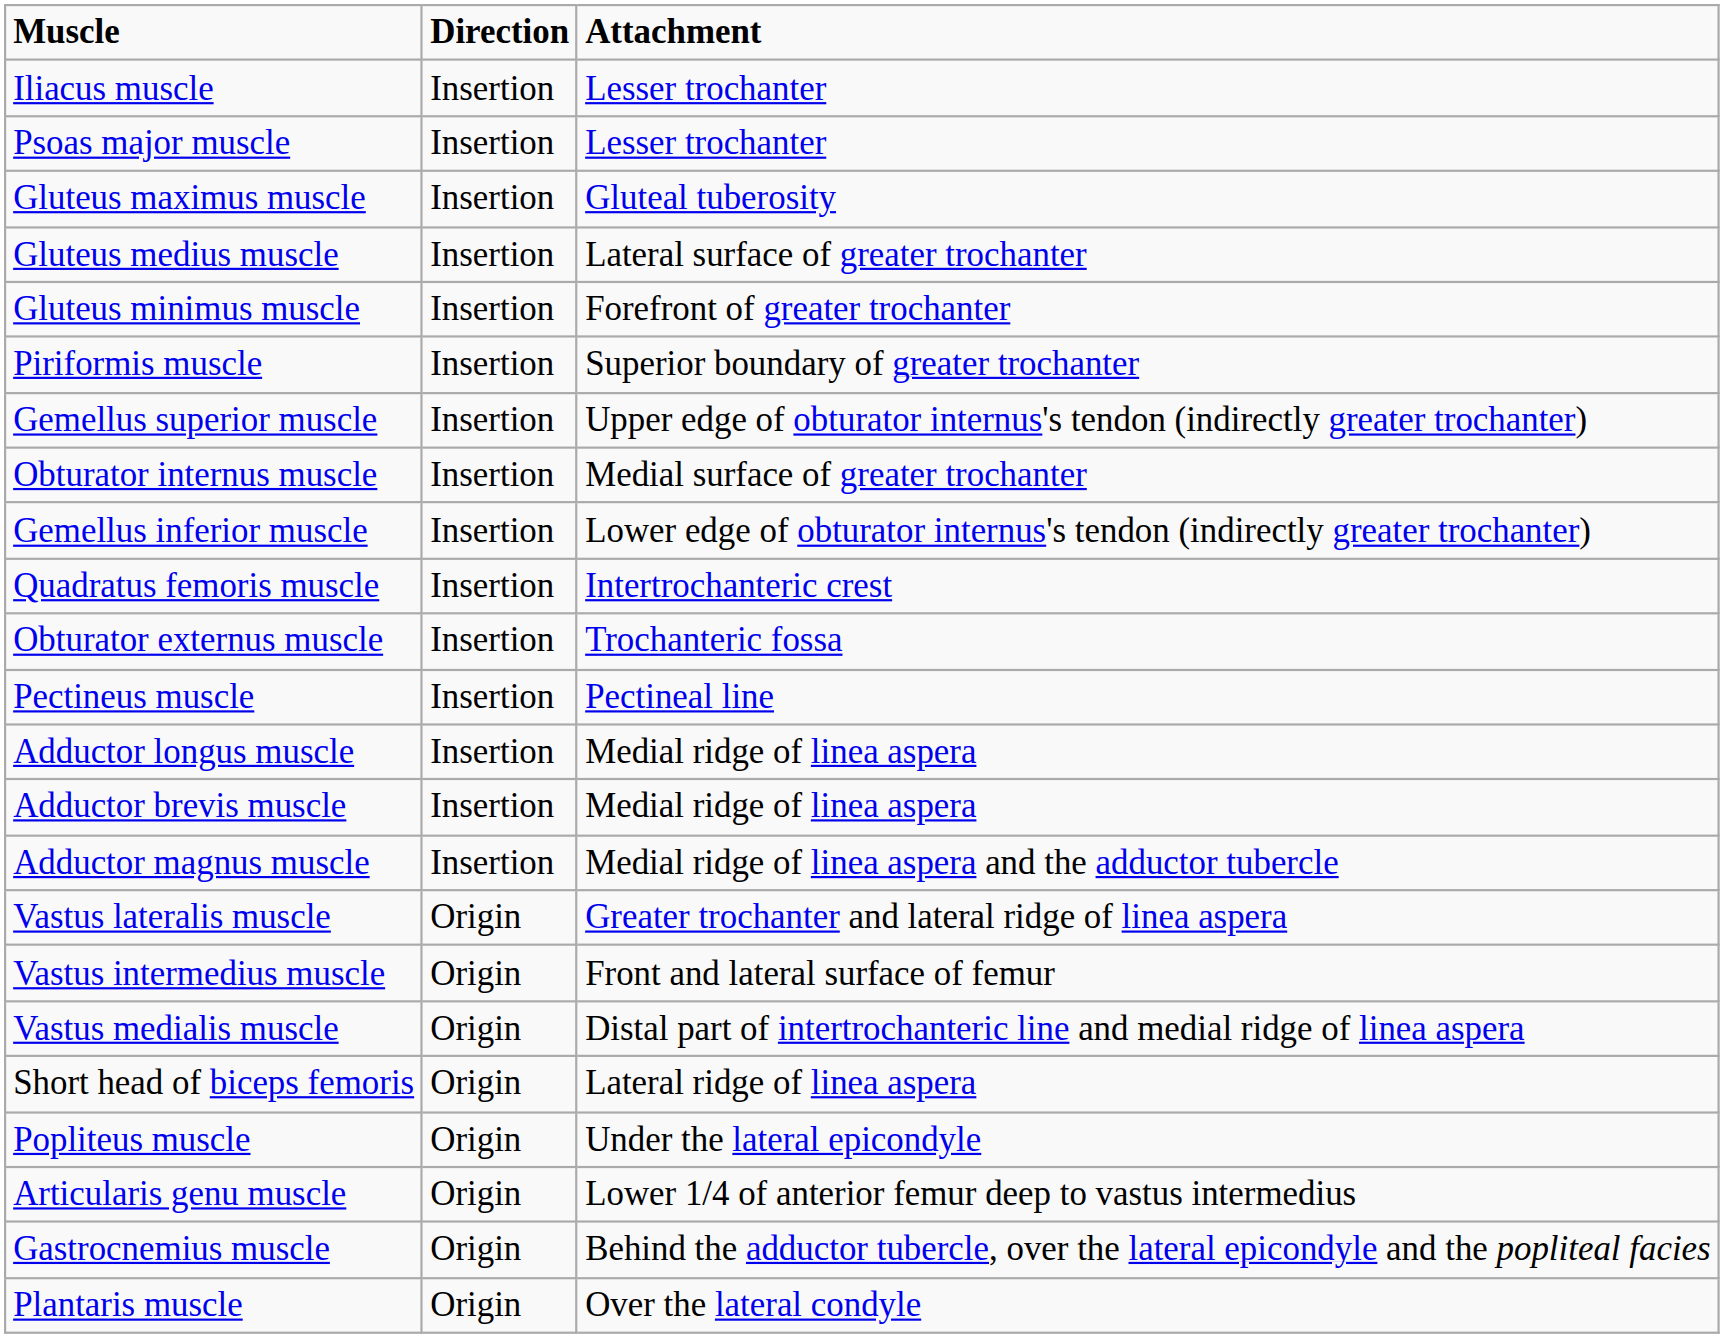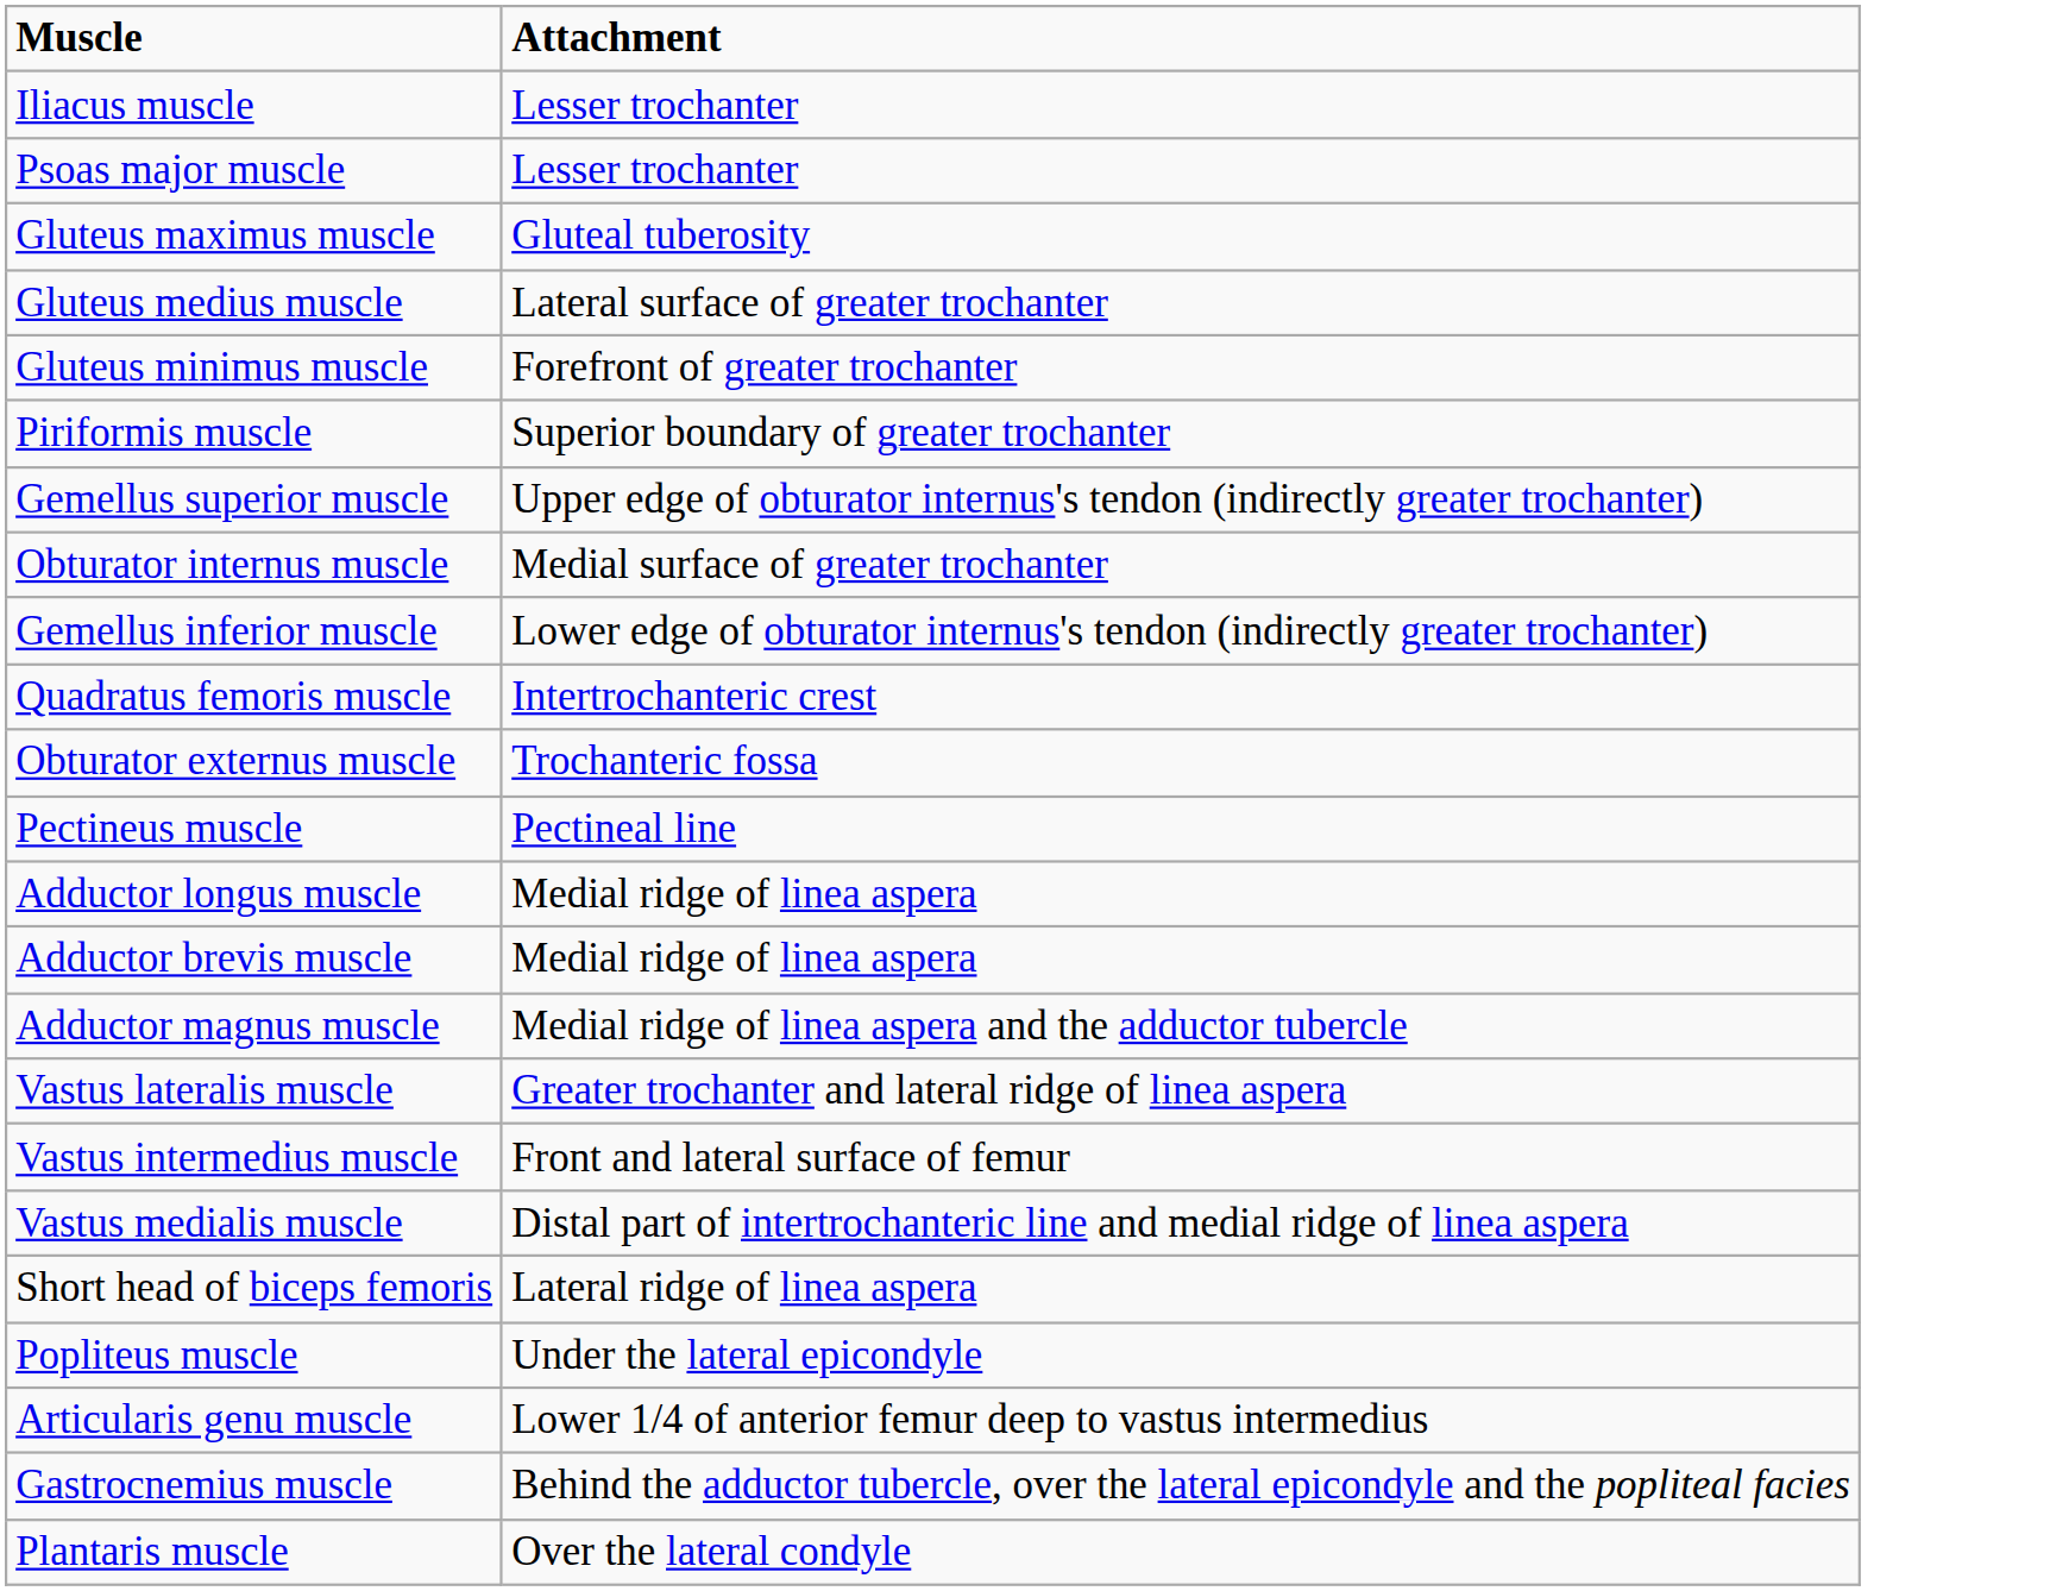 <table class="sortable wikitable">
 <tr>
 <td><strong>Muscle</strong></td>
-<td><strong>Direction</strong></td>
 <td><strong>Attachment</strong></td>
 </tr>
 <tr>
 <td><a href='#'>Iliacus muscle</a></td>
-<td>Insertion</td>
 <td><a href='#'>Lesser trochanter</a></td>
 </tr>
 <tr>
 <td><a href='#'>Psoas major muscle</a></td>
-<td>Insertion</td>
 <td><a href='#'>Lesser trochanter</a></td>
 </tr>
 <tr>
 <td><a href='#'>Gluteus maximus muscle</a></td>
-<td>Insertion</td>
 <td><a href='#'>Gluteal tuberosity</a></td>
 </tr>
 <tr>
 <td><a href='#'>Gluteus medius muscle</a></td>
-<td>Insertion</td>
 <td>Lateral surface of <a href='#'>greater trochanter</a></td>
 </tr>
 <tr>
 <td><a href='#'>Gluteus minimus muscle</a></td>
-<td>Insertion</td>
 <td>Forefront of <a href='#'>greater trochanter</a></td>
 </tr>
 <tr>
 <td><a href='#'>Piriformis muscle</a></td>
-<td>Insertion</td>
 <td>Superior boundary of <a href='#'>greater trochanter</a></td>
 </tr>
 <tr>
 <td><a href='#'>Gemellus superior muscle</a></td>
-<td>Insertion</td>
 <td>Upper edge of <a href='#'>obturator internus</a>'s tendon (indirectly <a href='#'>greater trochanter</a>)</td>
 </tr>
 <tr>
 <td><a href='#'>Obturator internus muscle</a></td>
-<td>Insertion</td>
 <td>Medial surface of <a href='#'>greater trochanter</a></td>
 </tr>
 <tr>
 <td><a href='#'>Gemellus inferior muscle</a></td>
-<td>Insertion</td>
 <td>Lower edge of <a href='#'>obturator internus</a>'s tendon (indirectly <a href='#'>greater trochanter</a>)</td>
 </tr>
 <tr>
 <td><a href='#'>Quadratus femoris muscle</a></td>
-<td>Insertion</td>
 <td><a href='#'>Intertrochanteric crest</a></td>
 </tr>
 <tr>
 <td><a href='#'>Obturator externus muscle</a></td>
-<td>Insertion</td>
 <td><a href='#'>Trochanteric fossa</a></td>
 </tr>
 <tr>
 <td><a href='#'>Pectineus muscle</a></td>
-<td>Insertion</td>
 <td><a href='#'>Pectineal line</a></td>
 </tr>
 <tr>
 <td><a href='#'>Adductor longus muscle</a></td>
-<td>Insertion</td>
 <td>Medial ridge of <a href='#'>linea aspera</a></td>
 </tr>
 <tr>
 <td><a href='#'>Adductor brevis muscle</a></td>
-<td>Insertion</td>
 <td>Medial ridge of <a href='#'>linea aspera</a></td>
 </tr>
 <tr>
 <td><a href='#'>Adductor magnus muscle</a></td>
-<td>Insertion</td>
 <td>Medial ridge of <a href='#'>linea aspera</a> and the <a href='#'>adductor tubercle</a></td>
 </tr>
 <tr>
 <td><a href='#'>Vastus lateralis muscle</a></td>
-<td>Origin</td>
 <td><a href='#'>Greater trochanter</a> and lateral ridge of <a href='#'>linea aspera</a></td>
 </tr>
 <tr>
 <td><a href='#'>Vastus intermedius muscle</a></td>
-<td>Origin</td>
 <td>Front and lateral surface of femur</td>
 </tr>
 <tr>
 <td><a href='#'>Vastus medialis muscle</a></td>
-<td>Origin</td>
 <td>Distal part of <a href='#'>intertrochanteric line</a> and medial ridge of <a href='#'>linea aspera</a></td>
 </tr>
 <tr>
 <td>Short head of <a href='#'>biceps femoris</a></td>
-<td>Origin</td>
 <td>Lateral ridge of <a href='#'>linea aspera</a></td>
 </tr>
 <tr>
 <td><a href='#'>Popliteus muscle</a></td>
-<td>Origin</td>
 <td>Under the <a href='#'>lateral epicondyle</a></td>
 </tr>
 <tr>
 <td><a href='#'>Articularis genu muscle</a></td>
-<td>Origin</td>
 <td>Lower 1/4 of anterior femur deep to vastus intermedius</td>
 </tr>
 <tr>
 <td><a href='#'>Gastrocnemius muscle</a></td>
-<td>Origin</td>
 <td>Behind the <a href='#'>adductor tubercle</a>, over the <a href='#'>lateral epicondyle</a> and the <em>popliteal facies</em></td>
 </tr>
 <tr>
 <td><a href='#'>Plantaris muscle</a></td>
-<td>Origin</td>
 <td>Over the <a href='#'>lateral condyle</a></td>
 </tr>
 </table>
